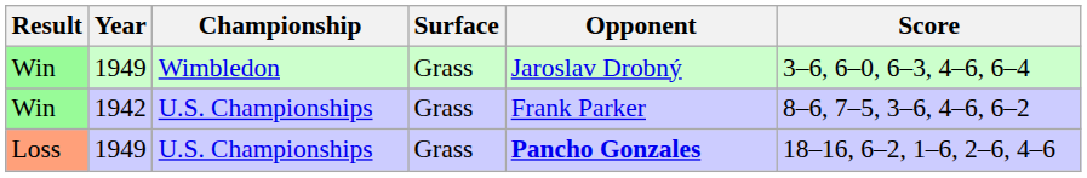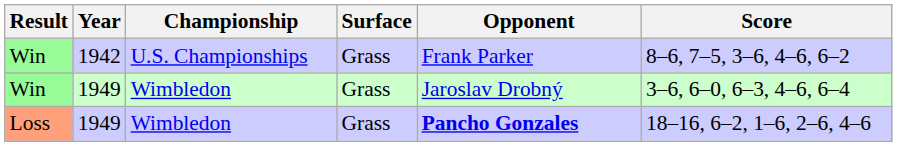 <table class='sortable wikitable'>
 <tr>
 <th style="width:40px">Result</th>
 <th style="width:30px">Year</th>
 <th style="width:150px">Championship</th>
 <th style="width:50px">Surface</th>
 <th style="width:160px">Opponent</th>
 <th style="width:180px" class="unsortable">Score</th>
+</tr>
+<tr style="background:#ccf;">
+<td style="background:#98fb98;">Win</td>
+<td>1942</td>
+<td><a href='#'>U.S. Championships</a></td>
+<td>Grass</td>
+<td> <a href='#'>Frank Parker</a></td>
+<td>8–6, 7–5, 3–6, 4–6, 6–2</td>
 </tr>
 <tr style="background:#cfc;">
 <td style="background:#98fb98;">Win</td>
 <td>1949</td>
 <td><a href='#'>Wimbledon</a></td>
 <td>Grass</td>
 <td> <a href='#'>Jaroslav Drobný</a></td>
 <td>3–6, 6–0, 6–3, 4–6, 6–4</td>
 </tr>
 <tr style="background:#ccf;">
-<td style="background:#98fb98;">Win</td>
-<td>1942</td>
-<td><a href='#'>U.S. Championships</a></td>
-<td>Grass</td>
-<td> <a href='#'>Frank Parker</a></td>
-<td>8–6, 7–5, 3–6, 4–6, 6–2</td>
-</tr>
-<tr style="background:#ccf;">
 <td style="background:#ffa07a;">Loss</td>
 <td>1949</td>
-<td><a href='#'>U.S. Championships</a></td>
+<td><a href='#'>Wimbledon</a></td>
 <td>Grass</td>
 <td><strong> <a href='#'>Pancho Gonzales</a></strong></td>
 <td>18–16, 6–2, 1–6, 2–6, 4–6</td>
 </tr>
 </table>
